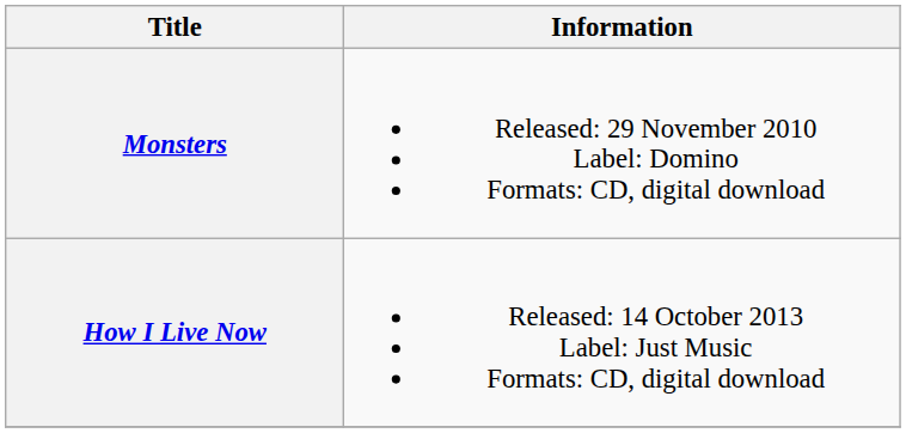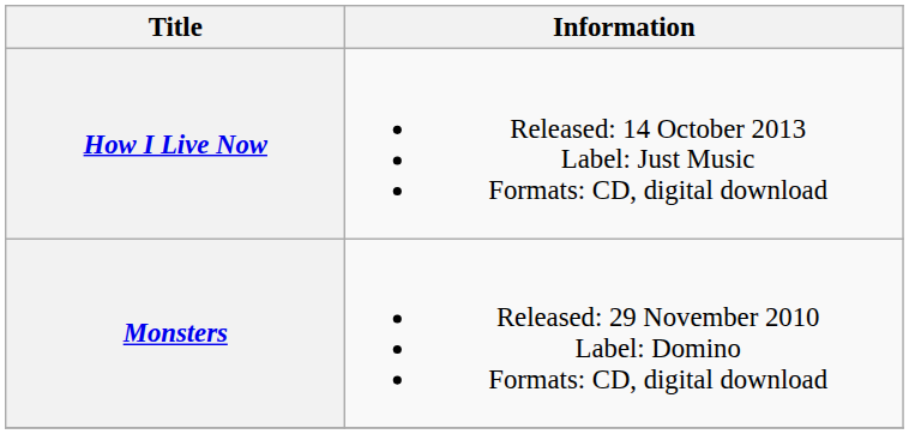 <table class="wikitable plainrowheaders" style="text-align:center;">
 <tr>
 <th scope="col" style="width:12em;" rowspan="1">Title</th>
 <th scope="col" style="width:20em;" rowspan="1">Information</th>
 </tr>
 <tr>
+<th scope="row"><em><a href='#'>How I Live Now</a></em></th>
+<td><br><ul><li>Released: 14 October 2013</li><li>Label: Just Music</li><li>Formats: CD, digital download</li></ul></td>
+</tr>
+<tr>
 <th scope="row"><em><a href='#'>Monsters</a></em></th>
 <td><br><ul><li>Released: 29 November 2010</li><li>Label: Domino</li><li>Formats: CD, digital download</li></ul></td>
 </tr>
 <tr>
-<th scope="row"><em><a href='#'>How I Live Now</a></em></th>
-<td><br><ul><li>Released: 14 October 2013</li><li>Label: Just Music</li><li>Formats: CD, digital download</li></ul></td>
-</tr>
-<tr>
 </tr>
 </table>
